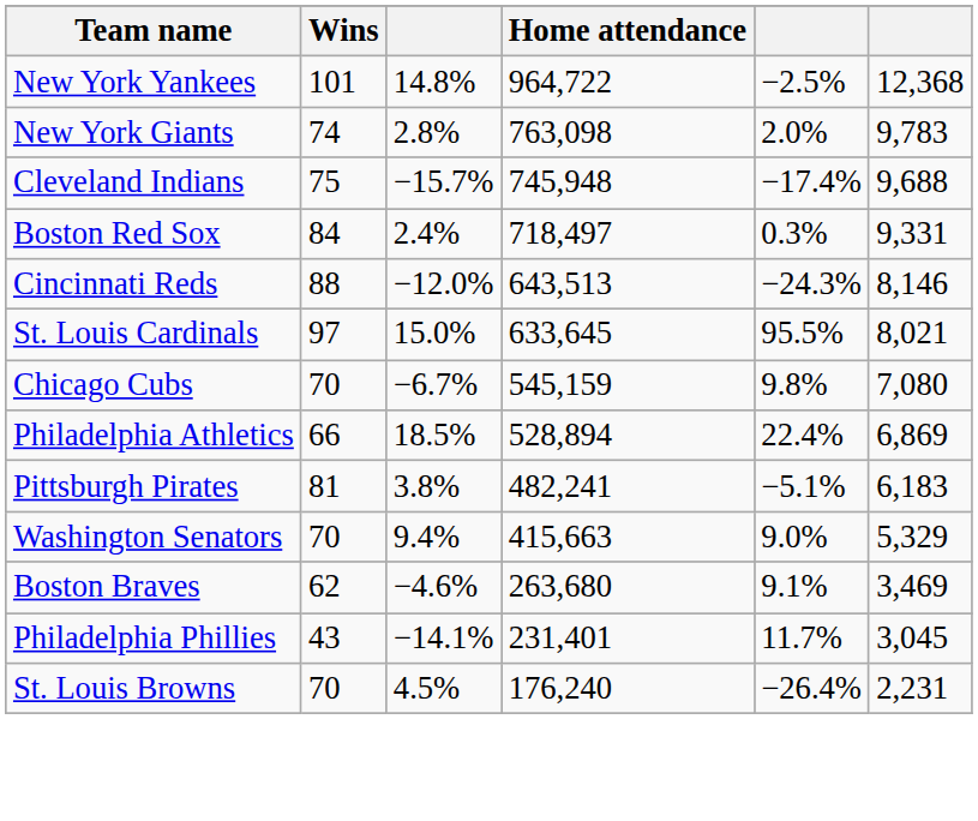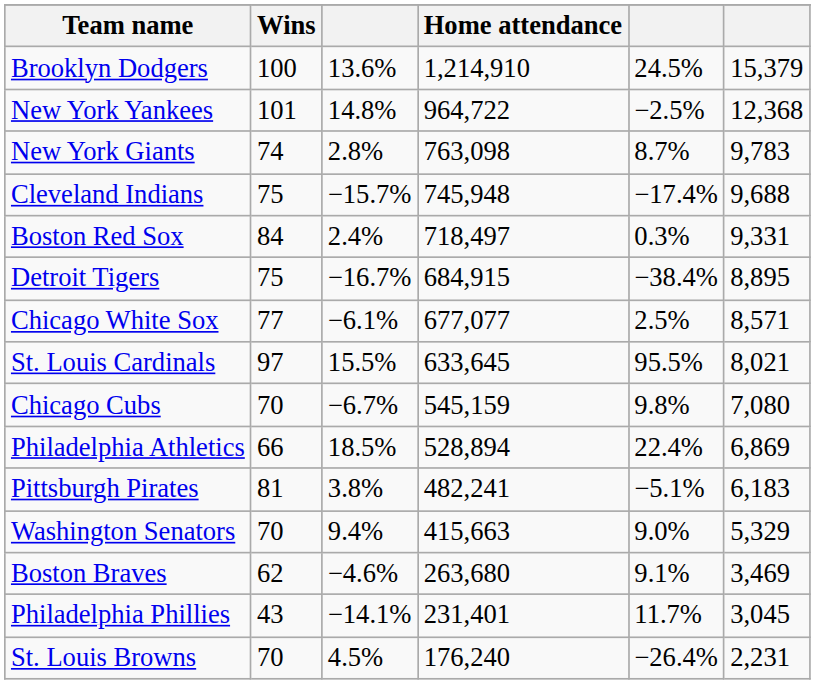 <table class="wikitable sortable">
 <tr style="text-align:center; font-size:larger;">
 </tr>
 <tr>
 <th>Team name</th>
 <th>Wins</th>
 <th></th>
 <th>Home attendance</th>
 <th></th>
 <th></th>
+</tr>
+<tr>
+<td><a href='#'>Brooklyn Dodgers</a></td>
+<td>100</td>
+<td>13.6%</td>
+<td>1,214,910</td>
+<td>24.5%</td>
+<td>15,379</td>
 </tr>
 <tr>
 <td><a href='#'>New York Yankees</a></td>
 <td>101</td>
 <td>14.8%</td>
 <td>964,722</td>
 <td>−2.5%</td>
 <td>12,368</td>
 </tr>
 <tr>
 <td><a href='#'>New York Giants</a></td>
 <td>74</td>
 <td>2.8%</td>
 <td>763,098</td>
-<td>2.0%</td>
+<td>8.7%</td>
 <td>9,783</td>
 </tr>
 <tr>
 <td><a href='#'>Cleveland Indians</a></td>
 <td>75</td>
 <td>−15.7%</td>
 <td>745,948</td>
 <td>−17.4%</td>
 <td>9,688</td>
 </tr>
 <tr>
 <td><a href='#'>Boston Red Sox</a></td>
 <td>84</td>
 <td>2.4%</td>
 <td>718,497</td>
 <td>0.3%</td>
 <td>9,331</td>
 </tr>
 <tr>
-<td><a href='#'>Cincinnati Reds</a></td>
-<td>88</td>
-<td>−12.0%</td>
-<td>643,513</td>
-<td>−24.3%</td>
-<td>8,146</td>
+<td><a href='#'>Detroit Tigers</a></td>
+<td>75</td>
+<td>−16.7%</td>
+<td>684,915</td>
+<td>−38.4%</td>
+<td>8,895</td>
+</tr>
+<tr>
+<td><a href='#'>Chicago White Sox</a></td>
+<td>77</td>
+<td>−6.1%</td>
+<td>677,077</td>
+<td>2.5%</td>
+<td>8,571</td>
 </tr>
 <tr>
 <td><a href='#'>St. Louis Cardinals</a></td>
 <td>97</td>
-<td>15.0%</td>
+<td>15.5%</td>
 <td>633,645</td>
 <td>95.5%</td>
 <td>8,021</td>
 </tr>
 <tr>
 <td><a href='#'>Chicago Cubs</a></td>
 <td>70</td>
 <td>−6.7%</td>
 <td>545,159</td>
 <td>9.8%</td>
 <td>7,080</td>
 </tr>
 <tr>
 <td><a href='#'>Philadelphia Athletics</a></td>
 <td>66</td>
 <td>18.5%</td>
 <td>528,894</td>
 <td>22.4%</td>
 <td>6,869</td>
 </tr>
 <tr>
 <td><a href='#'>Pittsburgh Pirates</a></td>
 <td>81</td>
 <td>3.8%</td>
 <td>482,241</td>
 <td>−5.1%</td>
 <td>6,183</td>
 </tr>
 <tr>
 <td><a href='#'>Washington Senators</a></td>
 <td>70</td>
 <td>9.4%</td>
 <td>415,663</td>
 <td>9.0%</td>
 <td>5,329</td>
 </tr>
 <tr>
 <td><a href='#'>Boston Braves</a></td>
 <td>62</td>
 <td>−4.6%</td>
 <td>263,680</td>
 <td>9.1%</td>
 <td>3,469</td>
 </tr>
 <tr>
 <td><a href='#'>Philadelphia Phillies</a></td>
 <td>43</td>
 <td>−14.1%</td>
 <td>231,401</td>
 <td>11.7%</td>
 <td>3,045</td>
 </tr>
 <tr>
 <td><a href='#'>St. Louis Browns</a></td>
 <td>70</td>
 <td>4.5%</td>
 <td>176,240</td>
 <td>−26.4%</td>
 <td>2,231</td>
 </tr>
 </table>
